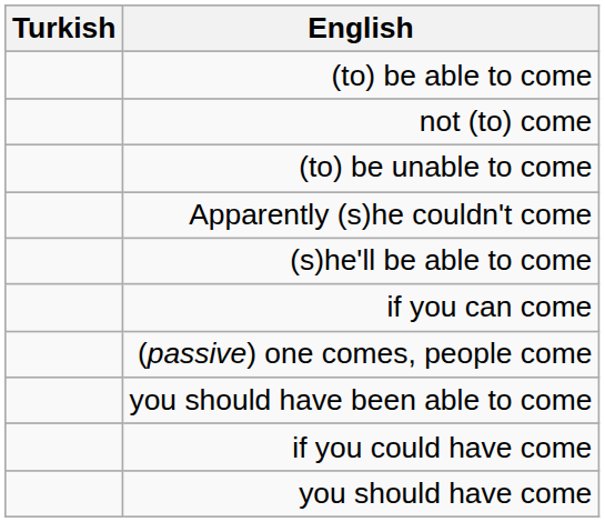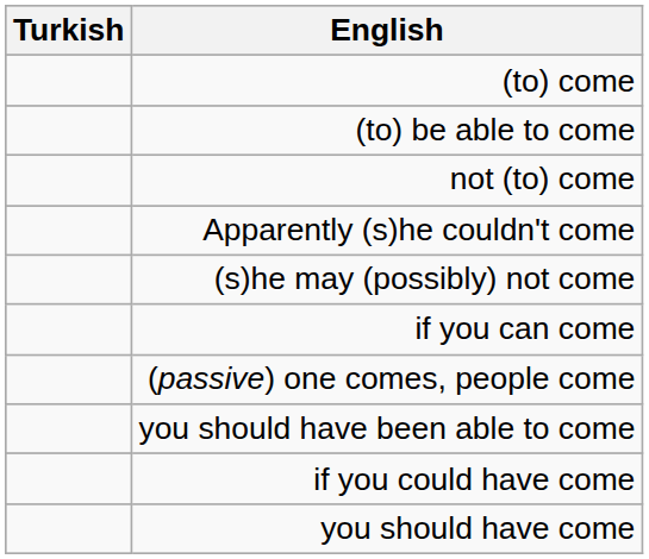 <table class="wikitable">
 <tr>
 <th>Turkish</th>
 <th>English</th>
+</tr>
+<tr>
+<td></td>
+<td align="right">(to) come</td>
 </tr>
 <tr>
 <td></td>
 <td align="right">(to) be able to come</td>
 </tr>
 <tr>
 <td></td>
 <td align="right">not (to) come</td>
 </tr>
 <tr>
 <td></td>
-<td align="right">(to) be unable to come</td>
-</tr>
-<tr>
-<td></td>
 <td align="right">Apparently (s)he couldn't come</td>
 </tr>
 <tr>
 <td></td>
-<td align="right">(s)he'll be able to come</td>
+<td align="right">(s)he may (possibly) not come</td>
 </tr>
 <tr>
 <td></td>
 <td align="right">if you can come</td>
 </tr>
 <tr>
 <td></td>
 <td align="right">(<em>passive</em>) one comes, people come</td>
 </tr>
 <tr>
 <td></td>
 <td align="right">you should have been able to come</td>
 </tr>
 <tr>
 <td></td>
 <td align="right">if you could have come</td>
 </tr>
 <tr>
 <td></td>
 <td align="right">you should have come</td>
 </tr>
 </table>
